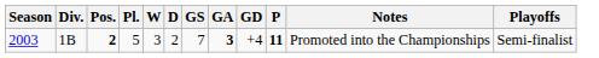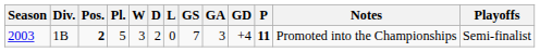 <table class="wikitable">
 <tr style="background:#efefef;">
 <th>Season</th>
 <th>Div.</th>
 <th>Pos.</th>
 <th>Pl.</th>
 <th>W</th>
 <th>D</th>
+<th>L</th>
 <th>GS</th>
 <th>GA</th>
 <th>GD</th>
 <th>P</th>
 <th>Notes</th>
 <th>Playoffs</th>
 </tr>
 <tr>
 <td><a href='#'>2003</a></td>
 <td>1B</td>
 <td align=right><strong>2</strong></td>
 <td align=right>5</td>
 <td align=right>3</td>
 <td align=right>2</td>
+<td align=right>0</td>
 <td align=right>7</td>
-<td align=right><strong>3</strong></td>
+<td align=right>3</td>
 <td align=right>+4</td>
 <td align=right><strong>11</strong></td>
 <td>Promoted into the Championships</td>
 <td>Semi-finalist</td>
 </tr>
 </table>
